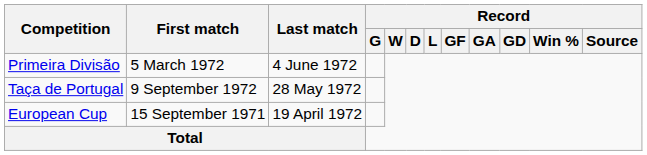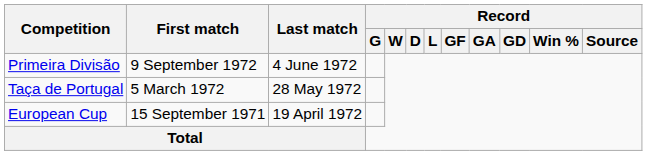 <table class="wikitable" style="text-align: center">
 <tr>
 <th rowspan="2">Competition</th>
 <th rowspan="2">First match</th>
 <th rowspan="2">Last match</th>
 <th colspan="9">Record</th>
 </tr>
 <tr>
 <th>G</th>
 <th>W</th>
 <th>D</th>
 <th>L</th>
 <th>GF</th>
 <th>GA</th>
 <th>GD</th>
 <th>Win %</th>
 <th>Source</th>
 </tr>
 <tr>
 <td align=left><a href='#'>Primeira Divisão</a></td>
-<td align=left>5 March 1972</td>
+<td align=left>9 September 1972</td>
 <td align=left>4 June 1972<br></td>
 <td align=left></td>
 </tr>
 <tr>
 <td align=left><a href='#'>Taça de Portugal</a></td>
-<td align=left>9 September 1972</td>
+<td align=left>5 March 1972</td>
 <td align=left>28 May 1972<br></td>
 <td align=left></td>
 </tr>
 <tr>
 <td align=left><a href='#'>European Cup</a></td>
 <td align=left>15 September 1971</td>
 <td align=left>19 April 1972<br></td>
 <td align=left></td>
 </tr>
 <tr>
 <th colspan="3">Total<br></th>
 </tr>
 </table>
